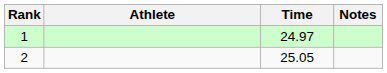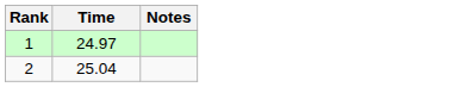 <table class="wikitable" style="text-align:center">
 <tr>
 <th width=40>Rank</th>
-<th width=250>Athlete</th>
 <th width=80>Time</th>
 <th width=50>Notes</th>
 </tr>
 <tr bgcolor=ccffcc>
 <td>1</td>
-<td align=left></td>
 <td>24.97</td>
 <td></td>
 </tr>
 <tr>
 <td>2</td>
-<td align=left></td>
-<td>25.05</td>
+<td>25.04</td>
 <td></td>
 </tr>
 </table>
